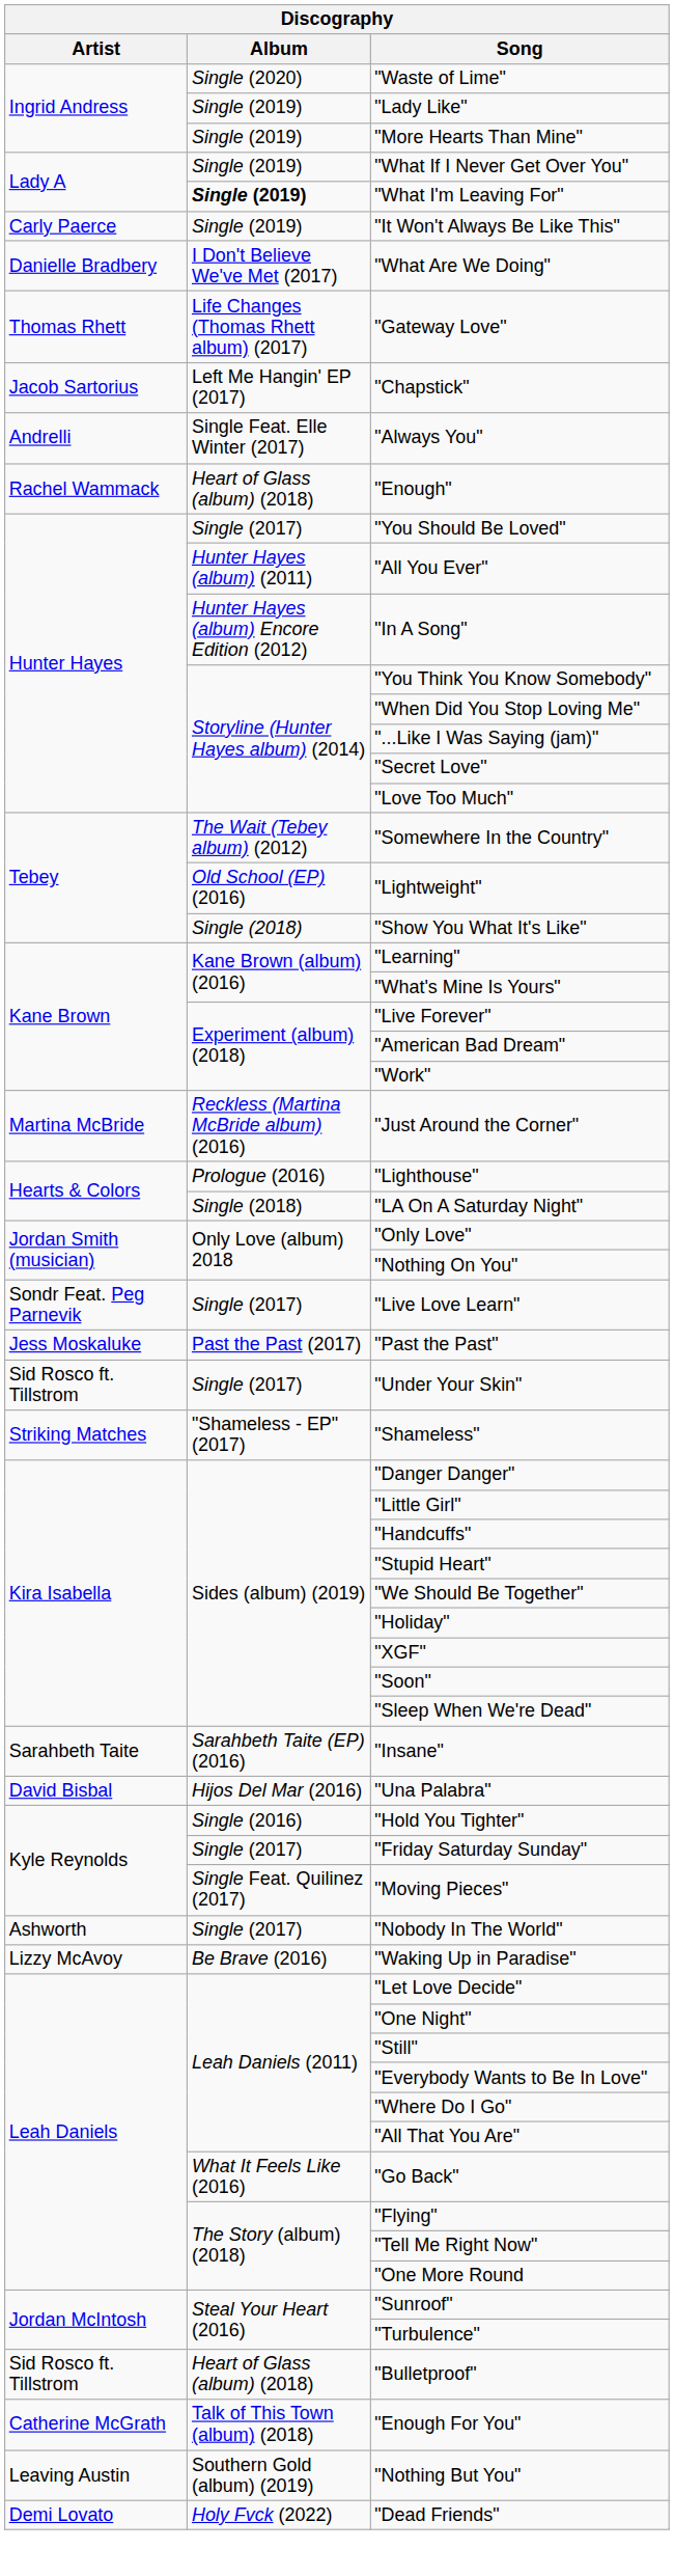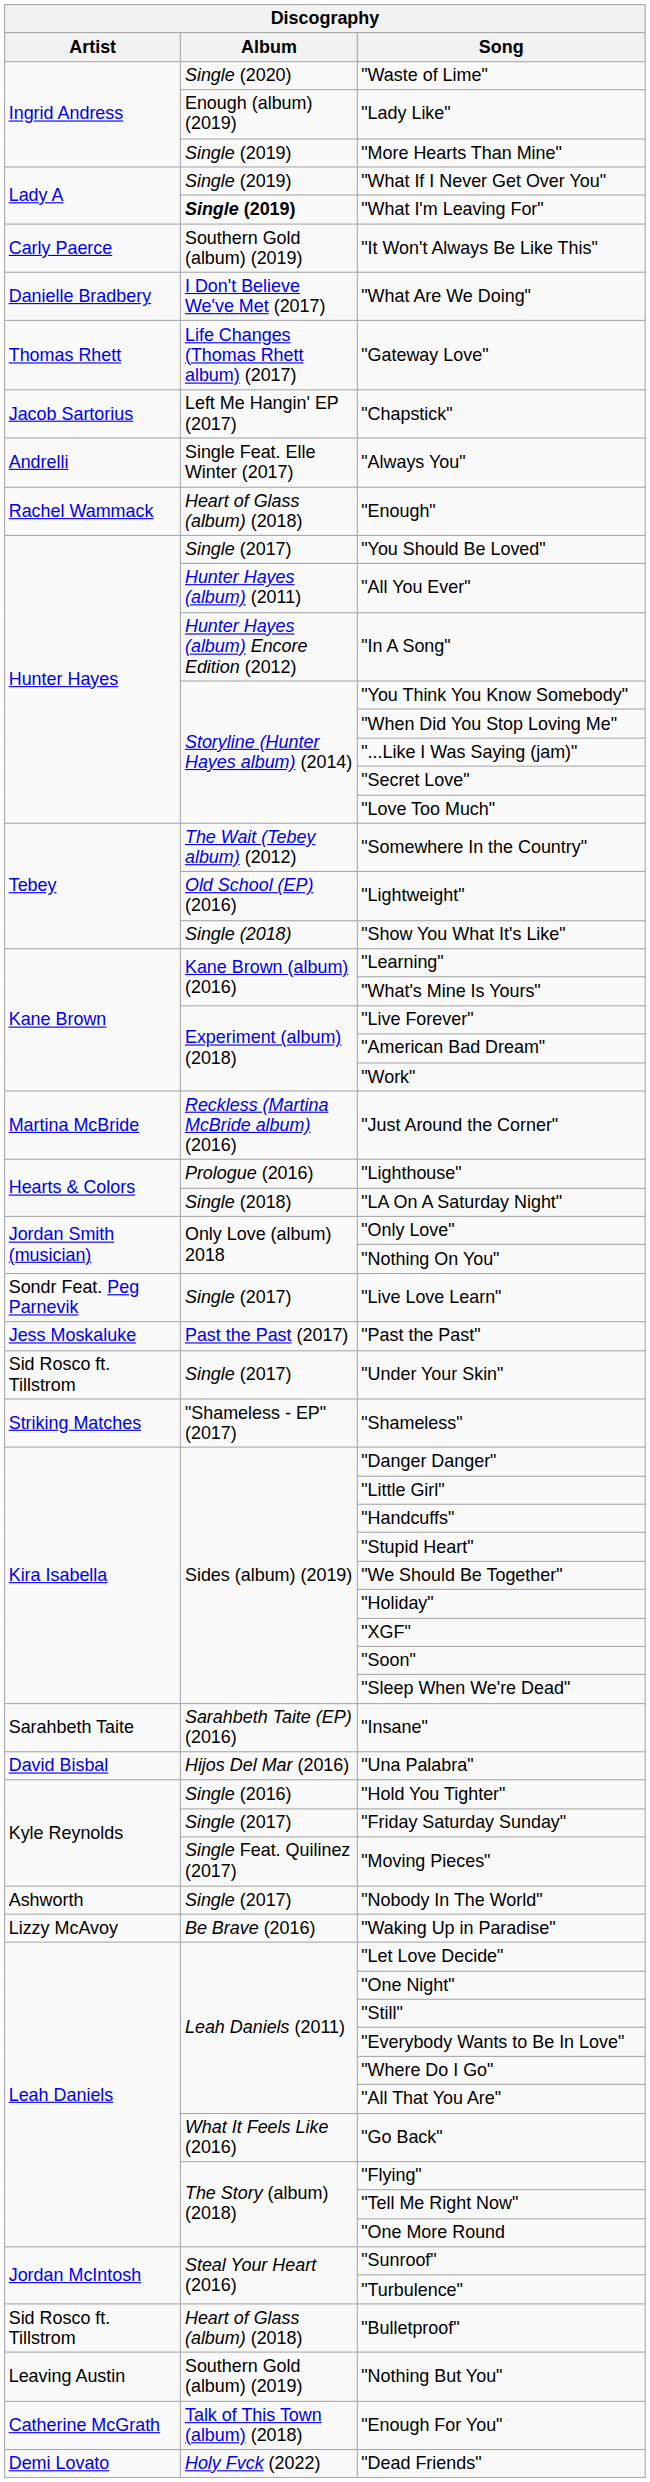 <table class="wikitable">
 <tr>
 <th colspan="3">Discography</th>
 </tr>
 <tr style="background:#ccc;"+>
 <th style="width:150px;">Artist</th>
 <th style="width:150px;">Album</th>
 <th style="width:250px;">Song</th>
 </tr>
 <tr>
 <td rowspan="3"><a href='#'>Ingrid Andress</a></td>
 <td><em>Single</em> (2020)</td>
 <td>"Waste of Lime"</td>
 </tr>
 <tr>
-<td><em>Single</em> (2019)</td>
+<td>Enough (album) (2019)</td>
 <td>"Lady Like"</td>
 </tr>
 <tr>
 <td><em>Single</em> (2019)</td>
 <td>"More Hearts Than Mine"</td>
 </tr>
 <tr>
 <td rowspan="2"><a href='#'>Lady A</a></td>
 <td><em>Single</em> (2019)</td>
 <td>"What If I Never Get Over You"</td>
 </tr>
 <tr>
 <td><strong><em>Single</em> (2019)</strong></td>
 <td>"What I'm Leaving For"</td>
 </tr>
 <tr>
 <td><a href='#'>Carly Paerce</a></td>
-<td><em>Single</em> (2019)</td>
+<td>Southern Gold (album) (2019)</td>
 <td>"It Won't Always Be Like This"</td>
 </tr>
 <tr>
 <td><a href='#'>Danielle Bradbery</a></td>
 <td><a href='#'>I Don't Believe We've Met</a> (2017)</td>
 <td>"What Are We Doing"</td>
 </tr>
 <tr>
 <td><a href='#'>Thomas Rhett</a></td>
 <td><a href='#'>Life Changes (Thomas Rhett album)</a> (2017)</td>
 <td>"Gateway Love"</td>
 </tr>
 <tr>
 <td><a href='#'>Jacob Sartorius</a></td>
 <td>Left Me Hangin' EP (2017)</td>
 <td>"Chapstick"</td>
 </tr>
 <tr>
 <td><a href='#'>Andrelli</a></td>
 <td>Single Feat. Elle Winter (2017)</td>
 <td>"Always You"</td>
 </tr>
 <tr>
 <td><a href='#'>Rachel Wammack</a></td>
 <td><em>Heart of Glass (album)</em> (2018)</td>
 <td>"Enough"</td>
 </tr>
 <tr>
 <td rowspan="8"><a href='#'>Hunter Hayes</a></td>
 <td><em>Single</em> (2017)</td>
 <td>"You Should Be Loved"</td>
 </tr>
 <tr>
 <td><em><a href='#'>Hunter Hayes (album)</a></em> (2011)</td>
 <td>"All You Ever"</td>
 </tr>
 <tr>
 <td><em><a href='#'>Hunter Hayes (album)</a></em> <em>Encore Edition</em> (2012)</td>
 <td>"In A Song"</td>
 </tr>
 <tr>
 <td rowspan="5"><em><a href='#'>Storyline (Hunter Hayes album)</a></em> (2014)</td>
 <td>"You Think You Know Somebody"</td>
 </tr>
 <tr>
 <td>"When Did You Stop Loving Me"</td>
 </tr>
 <tr>
 <td>"...Like I Was Saying (jam)"</td>
 </tr>
 <tr>
 <td>"Secret Love"</td>
 </tr>
 <tr>
 <td>"Love Too Much"</td>
 </tr>
 <tr>
 <td rowspan="3"><a href='#'>Tebey</a></td>
 <td><em><a href='#'>The Wait (Tebey album)</a></em> (2012)</td>
 <td>"Somewhere In the Country"</td>
 </tr>
 <tr>
 <td><em><a href='#'>Old School (EP)</a></em> (2016)</td>
 <td>"Lightweight"</td>
 </tr>
 <tr>
 <td><em>Single (2018)</em></td>
 <td>"Show You What It's Like"</td>
 </tr>
 <tr>
 <td rowspan="5"><a href='#'>Kane Brown</a></td>
 <td rowspan="2"><a href='#'>Kane Brown (album)</a> (2016)</td>
 <td>"Learning"</td>
 </tr>
 <tr>
 <td>"What's Mine Is Yours"</td>
 </tr>
 <tr>
 <td rowspan="3"><a href='#'>Experiment (album)</a> (2018)</td>
 <td>"Live Forever"</td>
 </tr>
 <tr>
 <td>"American Bad Dream"</td>
 </tr>
 <tr>
 <td>"Work"</td>
 </tr>
 <tr>
 <td><a href='#'>Martina McBride</a></td>
 <td><em><a href='#'>Reckless (Martina McBride album)</a></em> (2016)</td>
 <td>"Just Around the Corner"</td>
 </tr>
 <tr>
 <td rowspan="2"><a href='#'>Hearts & Colors</a></td>
 <td><em>Prologue</em> (2016)</td>
 <td>"Lighthouse"</td>
 </tr>
 <tr>
 <td><em>Single</em> (2018)</td>
 <td>"LA On A Saturday Night"</td>
 </tr>
 <tr>
 <td rowspan="2"><a href='#'>Jordan Smith (musician)</a></td>
 <td rowspan="2">Only Love (album) 2018</td>
 <td>"Only Love"</td>
 </tr>
 <tr>
 <td>"Nothing On You"</td>
 </tr>
 <tr>
 <td>Sondr Feat. <a href='#'>Peg Parnevik</a></td>
 <td><em>Single</em> (2017)</td>
 <td>"Live Love Learn"</td>
 </tr>
 <tr>
 <td><a href='#'>Jess Moskaluke</a></td>
 <td><a href='#'>Past the Past</a> (2017)</td>
 <td>"Past the Past"</td>
 </tr>
 <tr>
 <td>Sid Rosco ft. Tillstrom</td>
 <td><em>Single</em> (2017)</td>
 <td>"Under Your Skin"</td>
 </tr>
 <tr>
 <td><a href='#'>Striking Matches</a></td>
 <td>"Shameless - EP" (2017)</td>
 <td>"Shameless"</td>
 </tr>
 <tr>
 <td rowspan="9"><a href='#'>Kira Isabella</a></td>
 <td rowspan="9">Sides (album) (2019)</td>
 <td>"Danger Danger"</td>
 </tr>
 <tr>
 <td>"Little Girl"</td>
 </tr>
 <tr>
 <td>"Handcuffs"</td>
 </tr>
 <tr>
 <td>"Stupid Heart"</td>
 </tr>
 <tr>
 <td>"We Should Be Together"</td>
 </tr>
 <tr>
 <td>"Holiday"</td>
 </tr>
 <tr>
 <td>"XGF"</td>
 </tr>
 <tr>
 <td>"Soon"</td>
 </tr>
 <tr>
 <td>"Sleep When We're Dead"</td>
 </tr>
 <tr>
 <td>Sarahbeth Taite</td>
 <td><em>Sarahbeth Taite (EP)</em> (2016)</td>
 <td>"Insane"</td>
 </tr>
 <tr>
 <td><a href='#'>David Bisbal</a></td>
 <td><em>Hijos Del Mar</em> (2016)</td>
 <td>"Una Palabra"</td>
 </tr>
 <tr>
 <td rowspan="3">Kyle Reynolds</td>
 <td><em>Single</em> (2016)</td>
 <td>"Hold You Tighter"</td>
 </tr>
 <tr>
 <td><em>Single</em> (2017)</td>
 <td>"Friday Saturday Sunday"</td>
 </tr>
 <tr>
 <td><em>Single</em> Feat. Quilinez (2017)</td>
 <td>"Moving Pieces"</td>
 </tr>
 <tr>
 <td>Ashworth</td>
 <td><em>Single</em> (2017)</td>
 <td>"Nobody In The World"</td>
 </tr>
 <tr>
 <td>Lizzy McAvoy</td>
 <td><em>Be Brave</em> (2016)</td>
 <td>"Waking Up in Paradise"</td>
 </tr>
 <tr>
 <td rowspan="10"><a href='#'>Leah Daniels</a></td>
 <td rowspan="6"><em>Leah Daniels</em> (2011)</td>
 <td>"Let Love Decide"</td>
 </tr>
 <tr>
 <td>"One Night"</td>
 </tr>
 <tr>
 <td>"Still"</td>
 </tr>
 <tr>
 <td>"Everybody Wants to Be In Love"</td>
 </tr>
 <tr>
 <td>"Where Do I Go"</td>
 </tr>
 <tr>
 <td>"All That You Are"</td>
 </tr>
 <tr>
 <td><em>What It Feels Like</em> (2016)</td>
 <td>"Go Back"</td>
 </tr>
 <tr>
 <td rowspan="3"><em>The Story</em> (album) (2018)</td>
 <td>"Flying"</td>
 </tr>
 <tr>
 <td>"Tell Me Right Now"</td>
 </tr>
 <tr>
 <td>"One More Round</td>
 </tr>
 <tr>
 <td rowspan="2"><a href='#'>Jordan McIntosh</a></td>
 <td rowspan="2"><em>Steal Your Heart</em> (2016)</td>
 <td>"Sunroof"</td>
 </tr>
 <tr>
 <td>"Turbulence"</td>
 </tr>
 <tr>
 <td>Sid Rosco ft. Tillstrom</td>
 <td><em>Heart of Glass (album)</em> (2018)</td>
 <td>"Bulletproof"</td>
 </tr>
 <tr>
+<td>Leaving Austin</td>
+<td>Southern Gold (album) (2019)</td>
+<td>"Nothing But You"</td>
+</tr>
+<tr>
 <td><a href='#'>Catherine McGrath</a></td>
 <td><a href='#'>Talk of This Town (album)</a> (2018)</td>
 <td>"Enough For You"</td>
-</tr>
-<tr>
-<td>Leaving Austin</td>
-<td>Southern Gold (album) (2019)</td>
-<td>"Nothing But You"</td>
 </tr>
 <tr>
 <td><a href='#'>Demi Lovato</a></td>
 <td><em><a href='#'>Holy Fvck</a></em> (2022)</td>
 <td>"Dead Friends"</td>
 </tr>
 </table>
